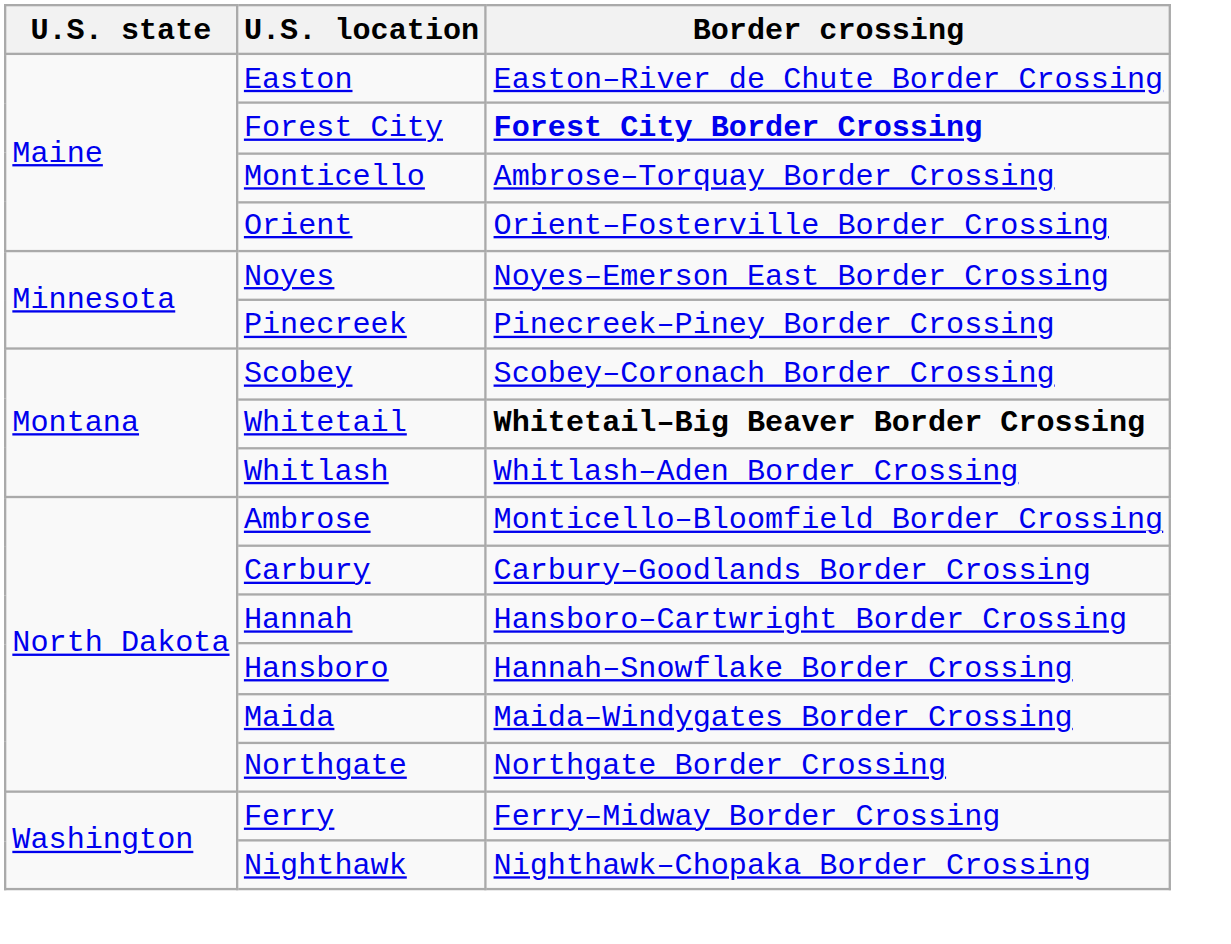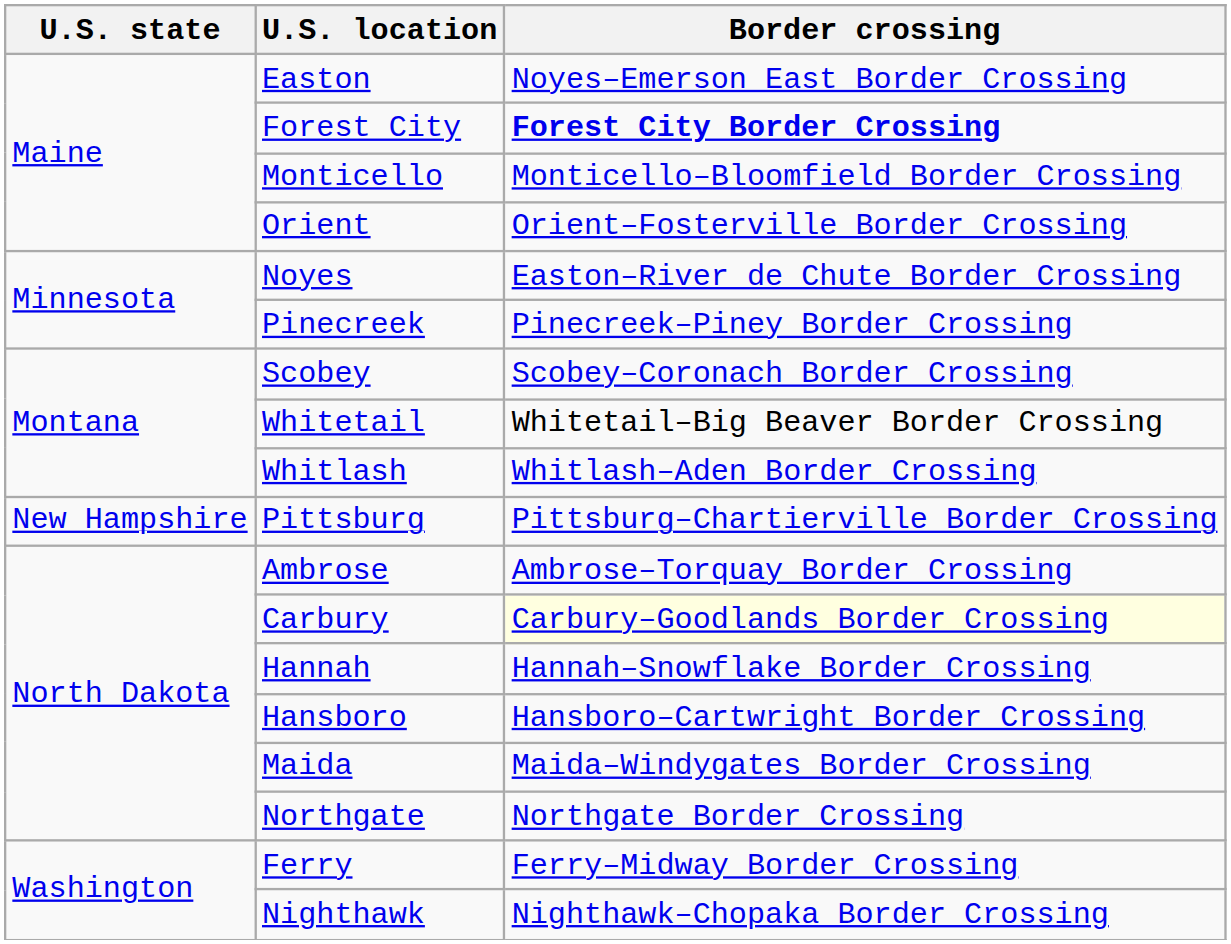 <table class = "wikitable sortable">
 <tr>
 <th>U.S. state</th>
 <th>U.S. location</th>
 <th>Border crossing</th>
 </tr>
 <tr>
 <td rowspan=4><a href='#'>Maine</a></td>
 <td><a href='#'>Easton</a></td>
-<td><a href='#'>Easton–River de Chute Border Crossing</a></td>
+<td><a href='#'>Noyes–Emerson East Border Crossing</a></td>
 </tr>
 <tr>
 <td><a href='#'>Forest City</a></td>
 <td><strong><a href='#'>Forest City Border Crossing</a></strong></td>
 </tr>
 <tr>
 <td><a href='#'>Monticello</a></td>
-<td><a href='#'>Ambrose–Torquay Border Crossing</a></td>
+<td><a href='#'>Monticello–Bloomfield Border Crossing</a></td>
 </tr>
 <tr>
 <td><a href='#'>Orient</a></td>
 <td><a href='#'>Orient–Fosterville Border Crossing</a></td>
 </tr>
 <tr>
 <td rowspan=2><a href='#'>Minnesota</a></td>
 <td><a href='#'>Noyes</a></td>
-<td><a href='#'>Noyes–Emerson East Border Crossing</a></td>
+<td><a href='#'>Easton–River de Chute Border Crossing</a></td>
 </tr>
 <tr>
 <td><a href='#'>Pinecreek</a></td>
 <td><a href='#'>Pinecreek–Piney Border Crossing</a></td>
 </tr>
 <tr>
 <td rowspan=3><a href='#'>Montana</a></td>
 <td><a href='#'>Scobey</a></td>
 <td><a href='#'>Scobey–Coronach Border Crossing</a></td>
 </tr>
 <tr>
 <td><a href='#'>Whitetail</a></td>
-<td><strong>Whitetail–Big Beaver Border Crossing</strong></td>
+<td>Whitetail–Big Beaver Border Crossing</td>
 </tr>
 <tr>
 <td><a href='#'>Whitlash</a></td>
 <td><a href='#'>Whitlash–Aden Border Crossing</a></td>
 </tr>
 <tr>
+<td><a href='#'>New Hampshire</a></td>
+<td><a href='#'>Pittsburg</a></td>
+<td><a href='#'>Pittsburg–Chartierville Border Crossing</a></td>
+</tr>
+<tr>
 <td rowspan=6><a href='#'>North Dakota</a></td>
 <td><a href='#'>Ambrose</a></td>
-<td><a href='#'>Monticello–Bloomfield Border Crossing</a></td>
+<td><a href='#'>Ambrose–Torquay Border Crossing</a></td>
 </tr>
 <tr>
 <td><a href='#'>Carbury</a></td>
-<td><a href='#'>Carbury–Goodlands Border Crossing</a></td>
+<td style="background: lightyellow;"><a href='#'>Carbury–Goodlands Border Crossing</a></td>
 </tr>
 <tr>
 <td><a href='#'>Hannah</a></td>
-<td><a href='#'>Hansboro–Cartwright Border Crossing</a></td>
+<td><a href='#'>Hannah–Snowflake Border Crossing</a></td>
 </tr>
 <tr>
 <td><a href='#'>Hansboro</a></td>
-<td><a href='#'>Hannah–Snowflake Border Crossing</a></td>
+<td><a href='#'>Hansboro–Cartwright Border Crossing</a></td>
 </tr>
 <tr>
 <td><a href='#'>Maida</a></td>
 <td><a href='#'>Maida–Windygates Border Crossing</a></td>
 </tr>
 <tr>
 <td><a href='#'>Northgate</a></td>
 <td><a href='#'>Northgate Border Crossing</a></td>
 </tr>
 <tr>
 <td rowspan=2><a href='#'>Washington</a></td>
 <td><a href='#'>Ferry</a></td>
 <td><a href='#'>Ferry–Midway Border Crossing</a></td>
 </tr>
 <tr>
 <td><a href='#'>Nighthawk</a></td>
 <td><a href='#'>Nighthawk–Chopaka Border Crossing</a></td>
 </tr>
 </table>
